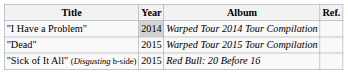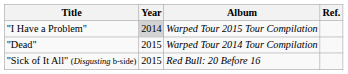 <table class="wikitable">
 <tr>
 <th>Title</th>
 <th>Year</th>
 <th>Album</th>
 <th>Ref.</th>
 </tr>
 <tr>
 <td>"I Have a Problem"</td>
 <td style="background: lightgrey;">2014</td>
-<td><em>Warped Tour 2014 Tour Compilation</em></td>
+<td><em>Warped Tour 2015 Tour Compilation</em></td>
 <td></td>
 </tr>
 <tr>
 <td>"Dead"</td>
 <td>2015</td>
-<td><em>Warped Tour 2015 Tour Compilation</em></td>
+<td><em>Warped Tour 2014 Tour Compilation</em></td>
 <td></td>
 </tr>
 <tr>
 <td>"Sick of It All" <small>(<em>Disgusting</em> b-side)</small></td>
 <td>2015</td>
 <td><em>Red Bull: 20 Before 16</em></td>
 <td></td>
 </tr>
 </table>
